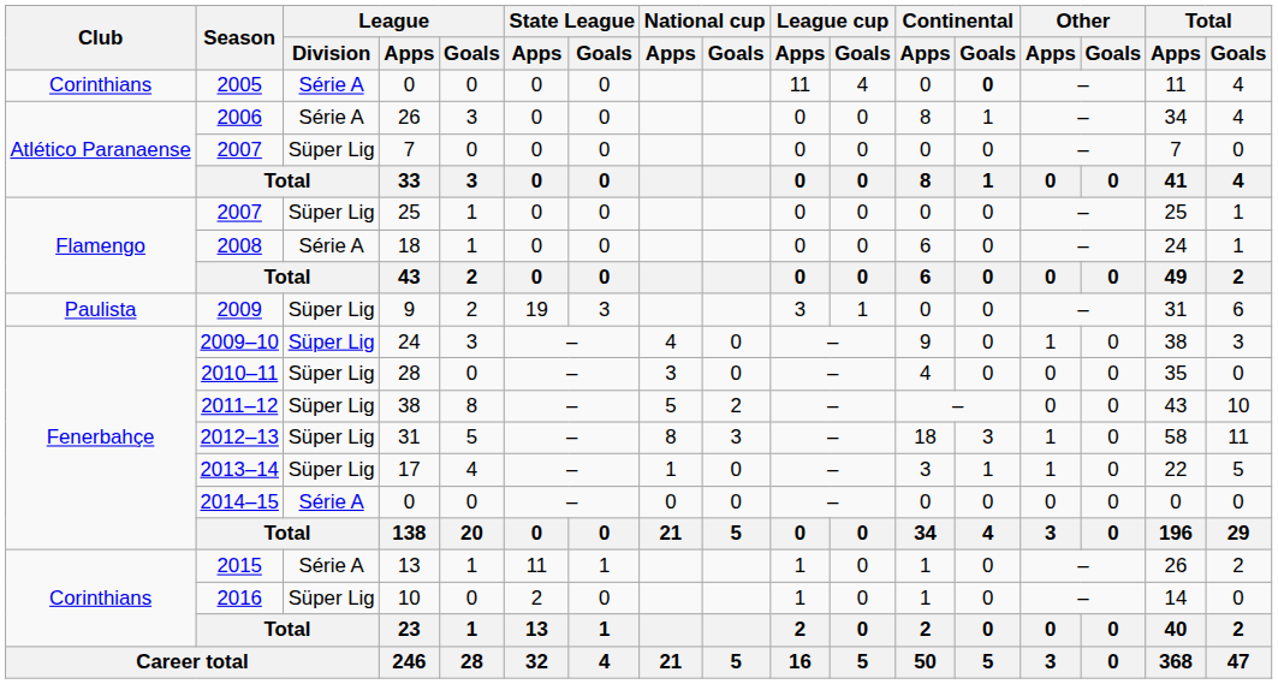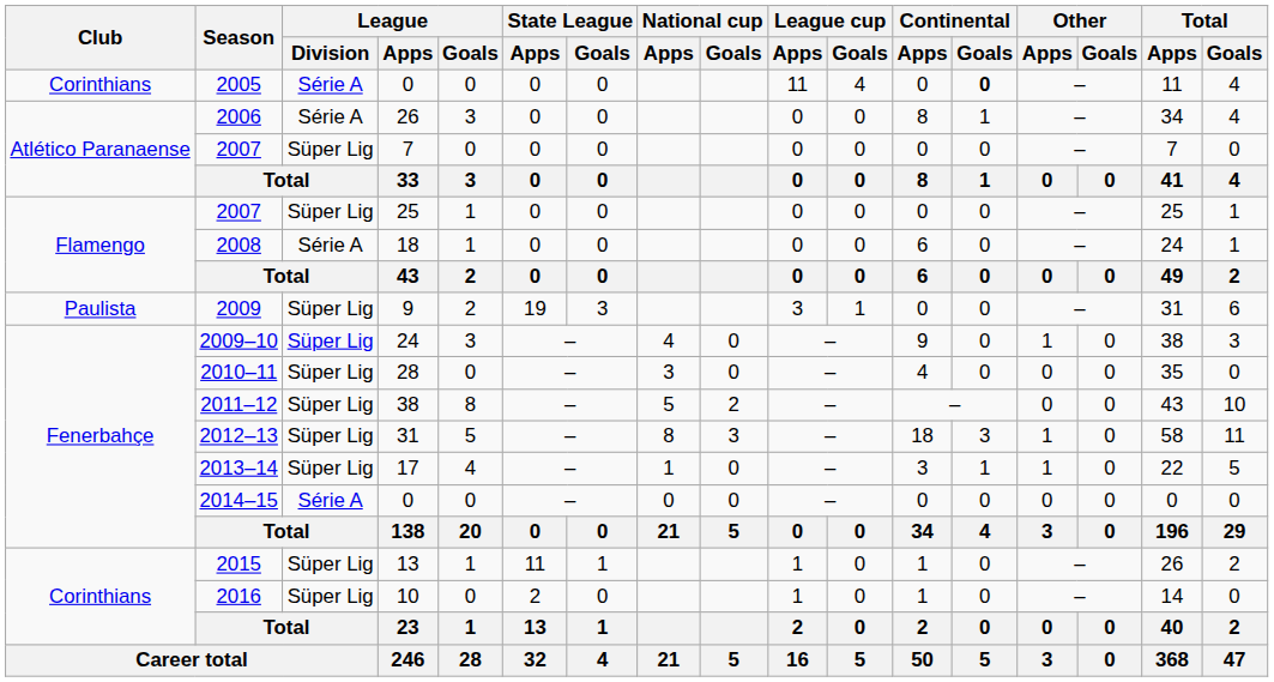 <table class="wikitable" style="text-align:center">
 <tr>
 <th rowspan="2">Club</th>
 <th rowspan="2">Season</th>
 <th colspan="3">League</th>
 <th colspan="2">State League</th>
 <th colspan="2">National cup</th>
 <th colspan="2">League cup</th>
 <th colspan="2">Continental</th>
 <th colspan="2">Other</th>
 <th colspan="2">Total</th>
 </tr>
 <tr>
 <th>Division</th>
 <th>Apps</th>
 <th>Goals</th>
 <th>Apps</th>
 <th>Goals</th>
 <th>Apps</th>
 <th>Goals</th>
 <th>Apps</th>
 <th>Goals</th>
 <th>Apps</th>
 <th>Goals</th>
 <th>Apps</th>
 <th>Goals</th>
 <th>Apps</th>
 <th>Goals</th>
 </tr>
 <tr>
 <td><a href='#'>Corinthians</a></td>
 <td><a href='#'>2005</a></td>
 <td><a href='#'>Série A</a></td>
 <td>0</td>
 <td>0</td>
 <td>0</td>
 <td>0</td>
 <td></td>
 <td></td>
 <td>11</td>
 <td>4</td>
 <td>0</td>
 <td><strong>0</strong></td>
 <td colspan="2">–</td>
 <td>11</td>
 <td>4</td>
 </tr>
 <tr>
 <td rowspan="3"><a href='#'>Atlético Paranaense</a></td>
 <td><a href='#'>2006</a></td>
 <td>Série A</td>
 <td>26</td>
 <td>3</td>
 <td>0</td>
 <td>0</td>
 <td></td>
 <td></td>
 <td>0</td>
 <td>0</td>
 <td>8</td>
 <td>1</td>
 <td colspan="2">–</td>
 <td>34</td>
 <td>4</td>
 </tr>
 <tr>
 <td><a href='#'>2007</a></td>
 <td>Süper Lig</td>
 <td>7</td>
 <td>0</td>
 <td>0</td>
 <td>0</td>
 <td></td>
 <td></td>
 <td>0</td>
 <td>0</td>
 <td>0</td>
 <td>0</td>
 <td colspan="2">–</td>
 <td>7</td>
 <td>0</td>
 </tr>
 <tr>
 <th colspan="2">Total</th>
 <th>33</th>
 <th>3</th>
 <th>0</th>
 <th>0</th>
 <th></th>
 <th></th>
 <th>0</th>
 <th>0</th>
 <th>8</th>
 <th>1</th>
 <th>0</th>
 <th>0</th>
 <th>41</th>
 <th>4</th>
 </tr>
 <tr>
 <td rowspan="3"><a href='#'>Flamengo</a></td>
 <td><a href='#'>2007</a></td>
 <td>Süper Lig</td>
 <td>25</td>
 <td>1</td>
 <td>0</td>
 <td>0</td>
 <td></td>
 <td></td>
 <td>0</td>
 <td>0</td>
 <td>0</td>
 <td>0</td>
 <td colspan="2">–</td>
 <td>25</td>
 <td>1</td>
 </tr>
 <tr>
 <td><a href='#'>2008</a></td>
 <td>Série A</td>
 <td>18</td>
 <td>1</td>
 <td>0</td>
 <td>0</td>
 <td></td>
 <td></td>
 <td>0</td>
 <td>0</td>
 <td>6</td>
 <td>0</td>
 <td colspan="2">–</td>
 <td>24</td>
 <td>1</td>
 </tr>
 <tr>
 <th colspan="2">Total</th>
 <th>43</th>
 <th>2</th>
 <th>0</th>
 <th>0</th>
 <th></th>
 <th></th>
 <th>0</th>
 <th>0</th>
 <th>6</th>
 <th>0</th>
 <th>0</th>
 <th>0</th>
 <th>49</th>
 <th>2</th>
 </tr>
 <tr>
 <td><a href='#'>Paulista</a></td>
 <td><a href='#'>2009</a></td>
 <td>Süper Lig</td>
 <td>9</td>
 <td>2</td>
 <td>19</td>
 <td>3</td>
 <td></td>
 <td></td>
 <td>3</td>
 <td>1</td>
 <td>0</td>
 <td>0</td>
 <td colspan="2">–</td>
 <td>31</td>
 <td>6</td>
 </tr>
 <tr>
 <td rowspan="7"><a href='#'>Fenerbahçe</a></td>
 <td><a href='#'>2009–10</a></td>
 <td><a href='#'>Süper Lig</a></td>
 <td>24</td>
 <td>3</td>
 <td colspan="2">–</td>
 <td>4</td>
 <td>0</td>
 <td colspan="2">–</td>
 <td>9</td>
 <td>0</td>
 <td>1</td>
 <td>0</td>
 <td>38</td>
 <td>3</td>
 </tr>
 <tr>
 <td><a href='#'>2010–11</a></td>
 <td>Süper Lig</td>
 <td>28</td>
 <td>0</td>
 <td colspan="2">–</td>
 <td>3</td>
 <td>0</td>
 <td colspan="2">–</td>
 <td>4</td>
 <td>0</td>
 <td>0</td>
 <td>0</td>
 <td>35</td>
 <td>0</td>
 </tr>
 <tr>
 <td><a href='#'>2011–12</a></td>
 <td>Süper Lig</td>
 <td>38</td>
 <td>8</td>
 <td colspan="2">–</td>
 <td>5</td>
 <td>2</td>
 <td colspan="2">–</td>
 <td colspan="2">–</td>
 <td>0</td>
 <td>0</td>
 <td>43</td>
 <td>10</td>
 </tr>
 <tr>
 <td><a href='#'>2012–13</a></td>
 <td>Süper Lig</td>
 <td>31</td>
 <td>5</td>
 <td colspan="2">–</td>
 <td>8</td>
 <td>3</td>
 <td colspan="2">–</td>
 <td>18</td>
 <td>3</td>
 <td>1</td>
 <td>0</td>
 <td>58</td>
 <td>11</td>
 </tr>
 <tr>
 <td><a href='#'>2013–14</a></td>
 <td>Süper Lig</td>
 <td>17</td>
 <td>4</td>
 <td colspan="2">–</td>
 <td>1</td>
 <td>0</td>
 <td colspan="2">–</td>
 <td>3</td>
 <td>1</td>
 <td>1</td>
 <td>0</td>
 <td>22</td>
 <td>5</td>
 </tr>
 <tr>
 <td><a href='#'>2014–15</a></td>
 <td><a href='#'>Série A</a></td>
 <td>0</td>
 <td>0</td>
 <td colspan="2">–</td>
 <td>0</td>
 <td>0</td>
 <td colspan="2">–</td>
 <td>0</td>
 <td>0</td>
 <td>0</td>
 <td>0</td>
 <td>0</td>
 <td>0</td>
 </tr>
 <tr>
 <th colspan="2">Total</th>
 <th>138</th>
 <th>20</th>
 <th>0</th>
 <th>0</th>
 <th>21</th>
 <th>5</th>
 <th>0</th>
 <th>0</th>
 <th>34</th>
 <th>4</th>
 <th>3</th>
 <th>0</th>
 <th>196</th>
 <th>29</th>
 </tr>
 <tr>
 <td rowspan="3"><a href='#'>Corinthians</a></td>
 <td><a href='#'>2015</a></td>
-<td>Série A</td>
+<td>Süper Lig</td>
 <td>13</td>
 <td>1</td>
 <td>11</td>
 <td>1</td>
 <td></td>
 <td></td>
 <td>1</td>
 <td>0</td>
 <td>1</td>
 <td>0</td>
 <td colspan="2">–</td>
 <td>26</td>
 <td>2</td>
 </tr>
 <tr>
 <td><a href='#'>2016</a></td>
 <td>Süper Lig</td>
 <td>10</td>
 <td>0</td>
 <td>2</td>
 <td>0</td>
 <td></td>
 <td></td>
 <td>1</td>
 <td>0</td>
 <td>1</td>
 <td>0</td>
 <td colspan="2">–</td>
 <td>14</td>
 <td>0</td>
 </tr>
 <tr>
 <th colspan="2">Total</th>
 <th>23</th>
 <th>1</th>
 <th>13</th>
 <th>1</th>
 <th></th>
 <th></th>
 <th>2</th>
 <th>0</th>
 <th>2</th>
 <th>0</th>
 <th>0</th>
 <th>0</th>
 <th>40</th>
 <th>2</th>
 </tr>
 <tr>
 <th colspan="3">Career total</th>
 <th>246</th>
 <th>28</th>
 <th>32</th>
 <th>4</th>
 <th>21</th>
 <th>5</th>
 <th>16</th>
 <th>5</th>
 <th>50</th>
 <th>5</th>
 <th>3</th>
 <th>0</th>
 <th>368</th>
 <th>47</th>
 </tr>
 </table>
